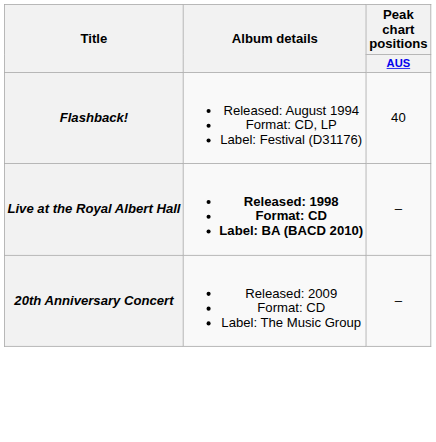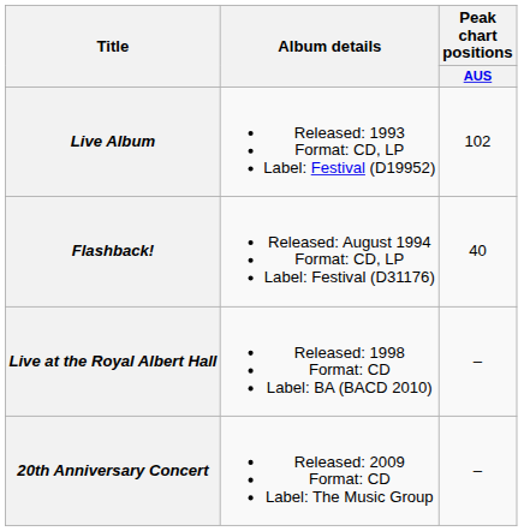 <table class="wikitable plainrowheaders" style="text-align:center;" border="1">
 <tr>
 <th scope="col" rowspan="2">Title</th>
 <th scope="col" rowspan="2">Album details</th>
 <th scope="col" colspan="1">Peak chart positions</th>
 </tr>
 <tr>
 <th scope="col" style="width:3em;font-size:85%"><a href='#'>AUS</a><br></th>
 </tr>
 <tr>
+<th scope="row"><em>Live Album</em></th>
+<td><br><ul><li>Released: 1993</li><li>Format: CD, LP</li><li>Label: <a href='#'>Festival</a> (D19952)</li></ul></td>
+<td>102</td>
+</tr>
+<tr>
 <th scope="row"><em>Flashback!</em></th>
 <td><br><ul><li>Released: August 1994</li><li>Format: CD, LP</li><li>Label: Festival (D31176)</li></ul></td>
 <td>40</td>
 </tr>
 <tr>
 <th scope="row"><em>Live at the Royal Albert Hall</em></th>
-<td><strong><br><ul><li>Released: 1998</li><li>Format: CD</li><li>Label: BA (BACD 2010)</li></ul></strong></td>
+<td><br><ul><li>Released: 1998</li><li>Format: CD</li><li>Label: BA (BACD 2010)</li></ul></td>
 <td>–</td>
 </tr>
 <tr>
 <th scope="row"><em>20th Anniversary Concert</em></th>
 <td><br><ul><li>Released: 2009</li><li>Format: CD</li><li>Label: The Music Group</li></ul></td>
 <td>–</td>
 </tr>
 </table>
